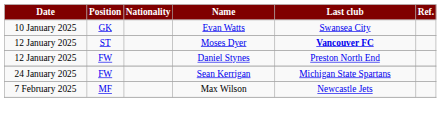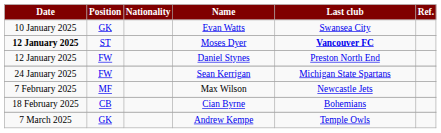 <table class="wikitable"  style="text-align:center; font-size:90%; ">
 <tr>
 <th style="background:#800000; color:#FFFFFF; width:120px;">Date</th>
 <th style="background:#800000; color:#FFFFFF; width:50px;">Position</th>
 <th style="background:#800000; color:#FFFFFF; width:50px;">Nationality</th>
 <th style="background:#800000; color:#FFFFFF; width:150px;">Name</th>
 <th style="background:#800000; color:#FFFFFF; width:210px;">Last club</th>
 <th style="background:#800000; color:#FFFFFF; width:25px;">Ref.</th>
 </tr>
 <tr>
 <td>10 January 2025</td>
 <td><a href='#'>GK</a></td>
 <td></td>
 <td><a href='#'>Evan Watts</a></td>
 <td> <a href='#'>Swansea City</a></td>
 <td></td>
 </tr>
 <tr>
 </tr>
 <tr>
-<td>12 January 2025</td>
+<td><strong>12 January 2025</strong></td>
 <td><a href='#'>ST</a></td>
 <td></td>
 <td><a href='#'>Moses Dyer</a></td>
 <td><strong> <a href='#'>Vancouver FC</a></strong></td>
 <td></td>
 </tr>
 <tr>
 </tr>
 <tr>
 <td>12 January 2025</td>
 <td><a href='#'>FW</a></td>
 <td></td>
 <td><a href='#'>Daniel Stynes</a></td>
 <td> <a href='#'>Preston North End</a></td>
 <td></td>
 </tr>
 <tr>
 </tr>
 <tr>
 <td>24 January 2025</td>
 <td><a href='#'>FW</a></td>
 <td></td>
 <td><a href='#'>Sean Kerrigan</a></td>
 <td> <a href='#'>Michigan State Spartans</a></td>
 <td></td>
 </tr>
 <tr>
 </tr>
 <tr>
 <td>7 February 2025</td>
 <td><a href='#'>MF</a></td>
 <td></td>
 <td>Max Wilson</td>
 <td> <a href='#'>Newcastle Jets</a></td>
 <td></td>
 </tr>
 <tr>
 </tr>
 <tr>
+<td>18 February 2025</td>
+<td><a href='#'>CB</a></td>
+<td></td>
+<td><a href='#'>Cian Byrne</a></td>
+<td> <a href='#'>Bohemians</a></td>
+<td></td>
+</tr>
+<tr>
+</tr>
+<tr>
+<td>7 March 2025</td>
+<td><a href='#'>GK</a></td>
+<td></td>
+<td><a href='#'>Andrew Kempe</a></td>
+<td> <a href='#'>Temple Owls</a></td>
+<td></td>
 </tr>
 </table>
